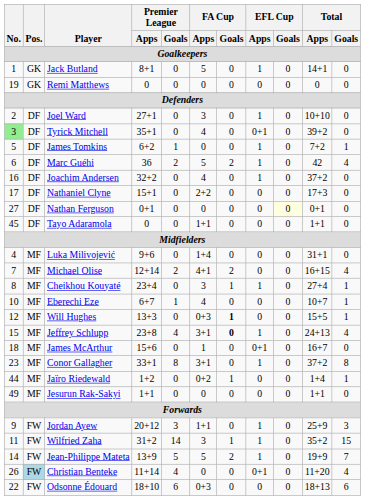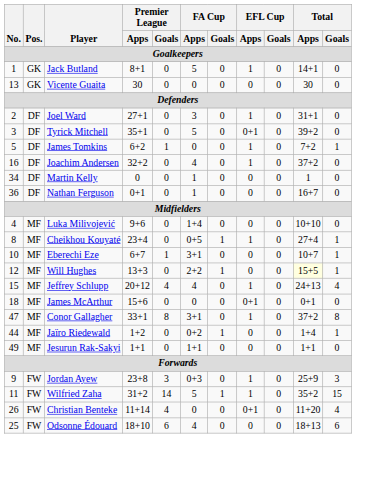 <table class="wikitable sortable" style="text-align:center">
 <tr>
 <th rowspan="2" style="vertical-align:bottom">No.</th>
 <th rowspan="2" style="vertical-align:bottom">Pos.</th>
 <th rowspan="2" style="vertical-align:bottom">Player</th>
 <th colspan="2" style="width:85px">Premier League</th>
 <th colspan="2" style="width:85px">FA Cup</th>
 <th colspan="2" style="width:85px">EFL Cup</th>
 <th colspan="2" style="width:85px">Total</th>
 </tr>
 <tr>
 <th>Apps</th>
 <th>Goals</th>
 <th>Apps</th>
 <th>Goals</th>
 <th>Apps</th>
 <th>Goals</th>
 <th>Apps</th>
 <th>Goals</th>
 </tr>
 <tr class="sortbottom">
 <th colspan="11" style="background:#dcdcdc"><em>Goalkeepers</em></th>
 </tr>
 <tr>
 <td>1</td>
 <td>GK</td>
 <td align="left"> <a href='#'>Jack Butland</a></td>
 <td>8+1</td>
 <td>0</td>
 <td>5</td>
 <td>0</td>
 <td>1</td>
 <td>0</td>
 <td>14+1</td>
 <td>0</td>
 </tr>
 <tr>
-<td>19</td>
+<td>13</td>
 <td>GK</td>
-<td align="left"> <a href='#'>Remi Matthews</a></td>
+<td align="left"> <a href='#'>Vicente Guaita</a></td>
+<td>30</td>
 <td>0</td>
 <td>0</td>
 <td>0</td>
 <td>0</td>
 <td>0</td>
-<td>0</td>
-<td>0</td>
+<td>30</td>
 <td>0</td>
 </tr>
 <tr class="sortbottom">
 <th colspan="11" style="background:#dcdcdc"><em>Defenders</em></th>
 </tr>
 <tr>
 <td>2</td>
 <td>DF</td>
 <td align="left"> <a href='#'>Joel Ward</a></td>
 <td>27+1</td>
 <td>0</td>
 <td>3</td>
 <td>0</td>
 <td>1</td>
 <td>0</td>
-<td>10+10</td>
+<td>31+1</td>
 <td>0</td>
 </tr>
 <tr>
-<td style="background: lightgreen;">3</td>
+<td>3</td>
 <td>DF</td>
 <td align="left"> <a href='#'>Tyrick Mitchell</a></td>
 <td>35+1</td>
 <td>0</td>
-<td>4</td>
+<td>5</td>
 <td>0</td>
 <td>0+1</td>
 <td>0</td>
 <td>39+2</td>
 <td>0</td>
 </tr>
 <tr>
 <td>5</td>
 <td>DF</td>
 <td align="left"> <a href='#'>James Tomkins</a></td>
 <td>6+2</td>
 <td>1</td>
 <td>0</td>
 <td>0</td>
 <td>1</td>
 <td>0</td>
 <td>7+2</td>
 <td>1</td>
 </tr>
 <tr>
-<td>6</td>
-<td>DF</td>
-<td align="left"> <a href='#'>Marc Guéhi</a></td>
-<td>36</td>
-<td>2</td>
-<td>5</td>
-<td>2</td>
-<td>1</td>
-<td>0</td>
-<td>42</td>
-<td>4</td>
-</tr>
-<tr>
 <td>16</td>
 <td>DF</td>
 <td align="left"> <a href='#'>Joachim Andersen</a></td>
 <td>32+2</td>
 <td>0</td>
 <td>4</td>
 <td>0</td>
 <td>1</td>
 <td>0</td>
 <td>37+2</td>
 <td>0</td>
 </tr>
 <tr>
-<td>17</td>
+<td>34</td>
 <td>DF</td>
-<td align="left"> <a href='#'>Nathaniel Clyne</a></td>
-<td>15+1</td>
+<td align="left"> <a href='#'>Martin Kelly</a></td>
 <td>0</td>
-<td>2+2</td>
+<td>0</td>
+<td>1</td>
 <td>0</td>
 <td>0</td>
 <td>0</td>
-<td>17+3</td>
+<td>1</td>
 <td>0</td>
 </tr>
 <tr>
-<td>27</td>
+<td>36</td>
 <td>DF</td>
 <td align="left"> <a href='#'>Nathan Ferguson</a></td>
 <td>0+1</td>
 <td>0</td>
+<td>1</td>
 <td>0</td>
 <td>0</td>
 <td>0</td>
-<td style="background: lightyellow;">0</td>
-<td>0+1</td>
-<td>0</td>
-</tr>
-<tr>
-<td>45</td>
-<td>DF</td>
-<td align="left"> <a href='#'>Tayo Adaramola</a></td>
-<td>0</td>
-<td>0</td>
-<td>1+1</td>
-<td>0</td>
-<td>0</td>
-<td>0</td>
-<td>1+1</td>
+<td>16+7</td>
 <td>0</td>
 </tr>
 <tr class="sortbottom">
 <th colspan="11" style="background:#dcdcdc"><em>Midfielders</em></th>
 </tr>
 <tr>
 <td>4</td>
 <td>MF</td>
 <td align="left"> <a href='#'>Luka Milivojević</a></td>
 <td>9+6</td>
 <td>0</td>
 <td>1+4</td>
 <td>0</td>
 <td>0</td>
 <td>0</td>
-<td>31+1</td>
+<td>10+10</td>
 <td>0</td>
-</tr>
-<tr>
-<td>7</td>
-<td>MF</td>
-<td align="left"> <a href='#'>Michael Olise</a></td>
-<td>12+14</td>
-<td>2</td>
-<td>4+1</td>
-<td>2</td>
-<td>0</td>
-<td>0</td>
-<td>16+15</td>
-<td>4</td>
 </tr>
 <tr>
 <td>8</td>
 <td>MF</td>
 <td align="left"> <a href='#'>Cheikhou Kouyaté</a></td>
 <td>23+4</td>
 <td>0</td>
-<td>3</td>
+<td>0+5</td>
 <td>1</td>
 <td>1</td>
 <td>0</td>
 <td>27+4</td>
 <td>1</td>
 </tr>
 <tr>
 <td>10</td>
 <td>MF</td>
 <td align="left"> <a href='#'>Eberechi Eze</a></td>
 <td>6+7</td>
 <td>1</td>
-<td>4</td>
+<td>3+1</td>
 <td>0</td>
 <td>0</td>
 <td>0</td>
 <td>10+7</td>
 <td>1</td>
 </tr>
 <tr>
 <td>12</td>
 <td>MF</td>
 <td align="left"> <a href='#'>Will Hughes</a></td>
 <td>13+3</td>
 <td>0</td>
-<td>0+3</td>
-<td><strong>1</strong></td>
+<td>2+2</td>
+<td>1</td>
 <td>0</td>
 <td>0</td>
-<td>15+5</td>
+<td style="background: lightyellow;">15+5</td>
 <td>1</td>
 </tr>
 <tr>
 <td>15</td>
 <td>MF</td>
 <td align="left"> <a href='#'>Jeffrey Schlupp</a></td>
-<td>23+8</td>
+<td>20+12</td>
 <td>4</td>
-<td>3+1</td>
-<td><strong>0</strong></td>
+<td>4</td>
+<td>0</td>
 <td>1</td>
 <td>0</td>
 <td>24+13</td>
 <td>4</td>
 </tr>
 <tr>
 <td>18</td>
 <td>MF</td>
 <td align="left"> <a href='#'>James McArthur</a></td>
 <td>15+6</td>
 <td>0</td>
-<td>1</td>
+<td>0</td>
 <td>0</td>
 <td>0+1</td>
 <td>0</td>
-<td>16+7</td>
+<td>0+1</td>
 <td>0</td>
 </tr>
 <tr>
-<td>23</td>
+<td>47</td>
 <td>MF</td>
 <td align="left"> <a href='#'>Conor Gallagher</a></td>
 <td>33+1</td>
 <td>8</td>
 <td>3+1</td>
 <td>0</td>
 <td>1</td>
 <td>0</td>
 <td>37+2</td>
 <td>8</td>
 </tr>
 <tr>
 <td>44</td>
 <td>MF</td>
 <td align="left"> <a href='#'>Jaïro Riedewald</a></td>
 <td>1+2</td>
 <td>0</td>
 <td>0+2</td>
 <td>1</td>
 <td>0</td>
 <td>0</td>
 <td>1+4</td>
 <td>1</td>
 </tr>
 <tr>
 <td>49</td>
 <td>MF</td>
 <td align="left"> <a href='#'>Jesurun Rak-Sakyi</a></td>
 <td>1+1</td>
 <td>0</td>
-<td>0</td>
+<td>1+1</td>
 <td>0</td>
 <td>0</td>
 <td>0</td>
 <td>1+1</td>
 <td>0</td>
 </tr>
 <tr class="sortbottom">
 <th colspan="11" style="background:#dcdcdc"><em>Forwards</em></th>
 </tr>
 <tr>
 <td>9</td>
 <td>FW</td>
 <td align="left"> <a href='#'>Jordan Ayew</a></td>
-<td>20+12</td>
+<td>23+8</td>
 <td>3</td>
-<td>1+1</td>
+<td>0+3</td>
 <td>0</td>
 <td>1</td>
 <td>0</td>
 <td>25+9</td>
 <td>3</td>
 </tr>
 <tr>
 <td>11</td>
 <td>FW</td>
 <td align="left"> <a href='#'>Wilfried Zaha</a></td>
 <td>31+2</td>
 <td>14</td>
-<td>3</td>
+<td>5</td>
 <td>1</td>
 <td>1</td>
 <td>0</td>
 <td>35+2</td>
 <td>15</td>
 </tr>
 <tr>
-<td>14</td>
+<td>26</td>
 <td>FW</td>
-<td align="left"> <a href='#'>Jean-Philippe Mateta</a></td>
-<td>13+9</td>
-<td>5</td>
-<td>5</td>
-<td>2</td>
-<td>1</td>
-<td>0</td>
-<td>19+9</td>
-<td>7</td>
-</tr>
-<tr>
-<td>26</td>
-<td style="background: lightblue;">FW</td>
 <td align="left"> <a href='#'>Christian Benteke</a></td>
 <td>11+14</td>
 <td>4</td>
 <td>0</td>
 <td>0</td>
 <td>0+1</td>
 <td>0</td>
 <td>11+20</td>
 <td>4</td>
 </tr>
 <tr>
-<td>22</td>
+<td>25</td>
 <td>FW</td>
 <td align="left"> <a href='#'>Odsonne Édouard</a></td>
 <td>18+10</td>
 <td>6</td>
-<td>0+3</td>
+<td>4</td>
 <td>0</td>
 <td>0</td>
 <td>0</td>
 <td>18+13</td>
 <td>6</td>
 </tr>
 </table>
